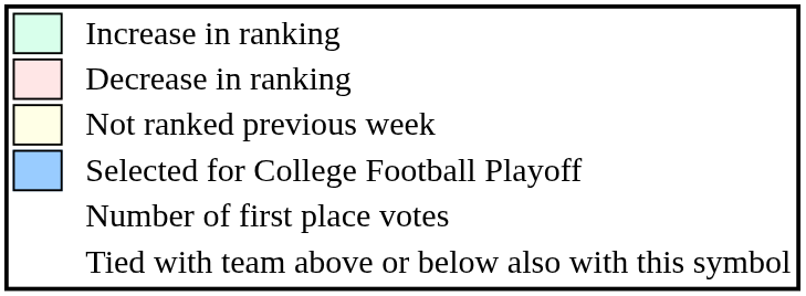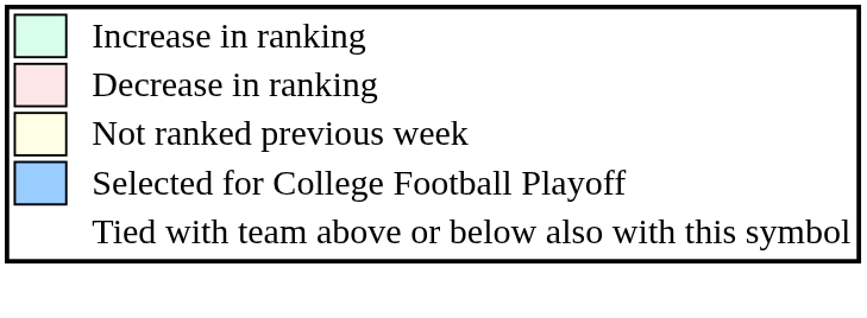 <table style="border:2px solid black;">
 <tr>
 <td style="background:#D8FFEB; width:20px; border:1px solid black;"></td>
 <td> </td>
 <td>Increase in ranking</td>
 </tr>
 <tr>
 <td style="background:#FFE6E6; width:20px; border:1px solid black;"></td>
 <td> </td>
 <td>Decrease in ranking</td>
 </tr>
 <tr>
 <td style="background:#FFFFE6; width:20px; border:1px solid black;"></td>
 <td> </td>
 <td>Not ranked previous week</td>
 </tr>
 <tr>
 <td style="background:#9cf; width:20px; border:1px solid black;"></td>
 <td> </td>
 <td>Selected for College Football Playoff</td>
 </tr>
 <tr>
 <td></td>
-<td> </td>
-<td>Number of first place votes</td>
-</tr>
-<tr>
-<td></td>
 <td></td>
 <td>Tied with team above or below also with this symbol</td>
 </tr>
 </table>
